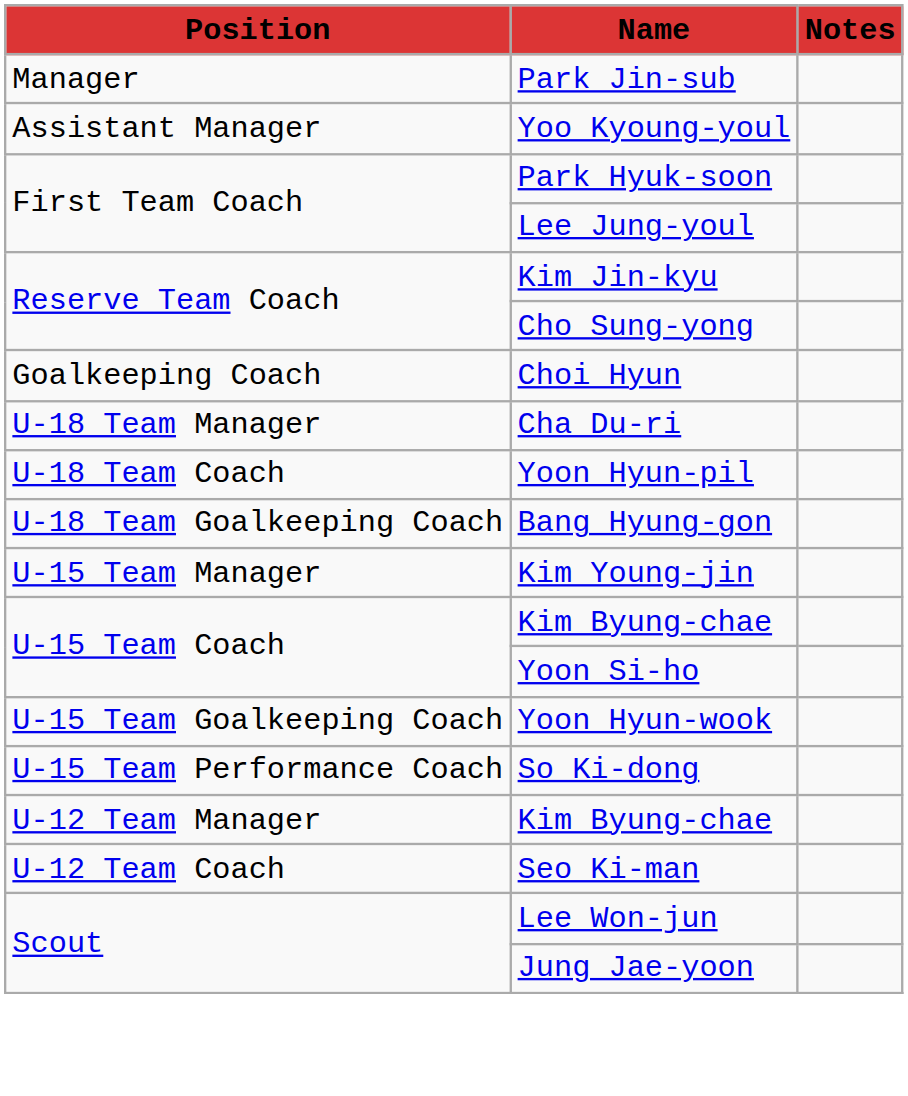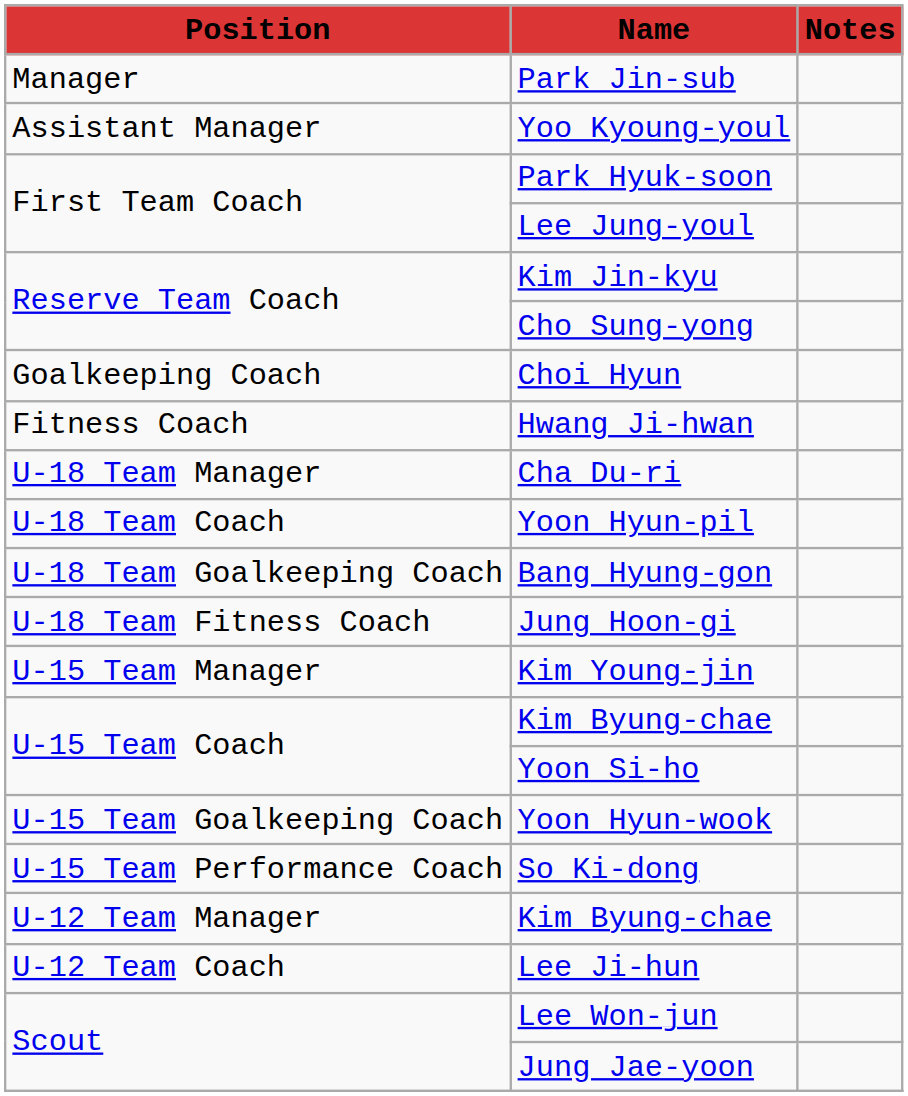 <table class="wikitable">
 <tr>
 <th style="color:#000000; background:#DC3535;">Position</th>
 <th style="color:#000000; background:#DC3535;">Name</th>
 <th style="color:#000000; background:#DC3535;">Notes</th>
 </tr>
 <tr>
 <td>Manager</td>
 <td> <a href='#'>Park Jin-sub</a></td>
 <td></td>
 </tr>
 <tr>
 <td>Assistant Manager</td>
 <td> <a href='#'>Yoo Kyoung-youl</a></td>
 <td></td>
 </tr>
 <tr>
 <td rowspan="2">First Team Coach</td>
 <td> <a href='#'>Park Hyuk-soon</a></td>
 <td></td>
 </tr>
 <tr>
 <td> <a href='#'>Lee Jung-youl</a></td>
 <td></td>
 </tr>
 <tr>
 <td rowspan="2"><a href='#'>Reserve Team</a> Coach</td>
 <td> <a href='#'>Kim Jin-kyu</a></td>
 <td></td>
 </tr>
 <tr>
 <td> <a href='#'>Cho Sung-yong</a></td>
 <td></td>
 </tr>
 <tr>
 <td>Goalkeeping Coach</td>
 <td> <a href='#'>Choi Hyun</a></td>
 <td></td>
 </tr>
 <tr>
+<td>Fitness Coach</td>
+<td> <a href='#'>Hwang Ji-hwan</a></td>
+<td></td>
+</tr>
+<tr>
 <td><a href='#'>U-18 Team</a> Manager</td>
 <td> <a href='#'>Cha Du-ri</a></td>
 <td></td>
 </tr>
 <tr>
 <td><a href='#'>U-18 Team</a> Coach</td>
 <td> <a href='#'>Yoon Hyun-pil</a></td>
 <td></td>
 </tr>
 <tr>
 <td><a href='#'>U-18 Team</a> Goalkeeping Coach</td>
 <td> <a href='#'>Bang Hyung-gon</a></td>
+<td></td>
+</tr>
+<tr>
+<td><a href='#'>U-18 Team</a> Fitness Coach</td>
+<td> <a href='#'>Jung Hoon-gi</a></td>
 <td></td>
 </tr>
 <tr>
 <td><a href='#'>U-15 Team</a> Manager</td>
 <td> <a href='#'>Kim Young-jin</a></td>
 <td></td>
 </tr>
 <tr>
 <td rowspan="2"><a href='#'>U-15 Team</a> Coach</td>
 <td> <a href='#'>Kim Byung-chae</a></td>
 <td></td>
 </tr>
 <tr>
 <td> <a href='#'>Yoon Si-ho</a></td>
 <td></td>
 </tr>
 <tr>
 <td><a href='#'>U-15 Team</a> Goalkeeping Coach</td>
 <td> <a href='#'>Yoon Hyun-wook</a></td>
 <td></td>
 </tr>
 <tr>
 <td><a href='#'>U-15 Team</a> Performance Coach</td>
 <td> <a href='#'>So Ki-dong</a></td>
 <td></td>
 </tr>
 <tr>
 <td><a href='#'>U-12 Team</a> Manager</td>
 <td> <a href='#'>Kim Byung-chae</a></td>
 <td></td>
 </tr>
 <tr>
 <td><a href='#'>U-12 Team</a> Coach</td>
-<td> <a href='#'>Seo Ki-man</a></td>
+<td> <a href='#'>Lee Ji-hun</a></td>
 <td></td>
 </tr>
 <tr>
 <td rowspan="2"><a href='#'>Scout</a></td>
 <td> <a href='#'>Lee Won-jun</a></td>
 <td></td>
 </tr>
 <tr>
 <td> <a href='#'>Jung Jae-yoon</a></td>
 <td></td>
 </tr>
 <tr>
 </tr>
 </table>
